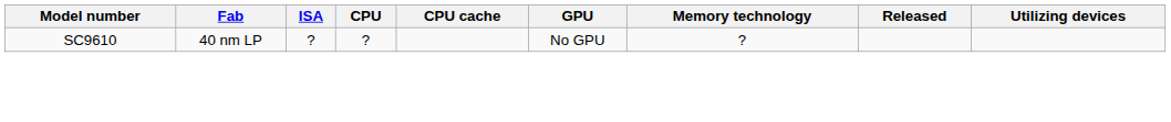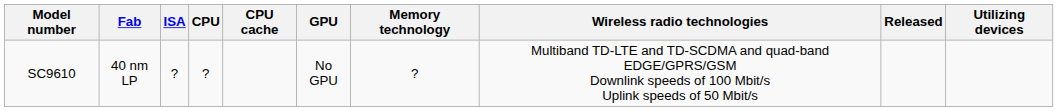 <table class="wikitable" style="width:100%; text-align:center">
 <tr>
 <th>Model number</th>
 <th><a href='#'>Fab</a></th>
 <th><a href='#'>ISA</a></th>
 <th>CPU</th>
 <th>CPU cache</th>
 <th>GPU</th>
 <th>Memory technology</th>
+<th>Wireless radio technologies</th>
 <th>Released</th>
 <th>Utilizing devices</th>
 </tr>
 <tr>
 <td>SC9610</td>
 <td>40 nm LP</td>
 <td>?</td>
 <td>?</td>
 <td></td>
 <td>No GPU</td>
 <td>?</td>
+<td>Multiband TD-LTE and TD-SCDMA and quad-band EDGE/GPRS/GSM<br>Downlink speeds of 100 Mbit/s<br>Uplink speeds of 50 Mbit/s</td>
 <td></td>
 <td></td>
 </tr>
 </table>
